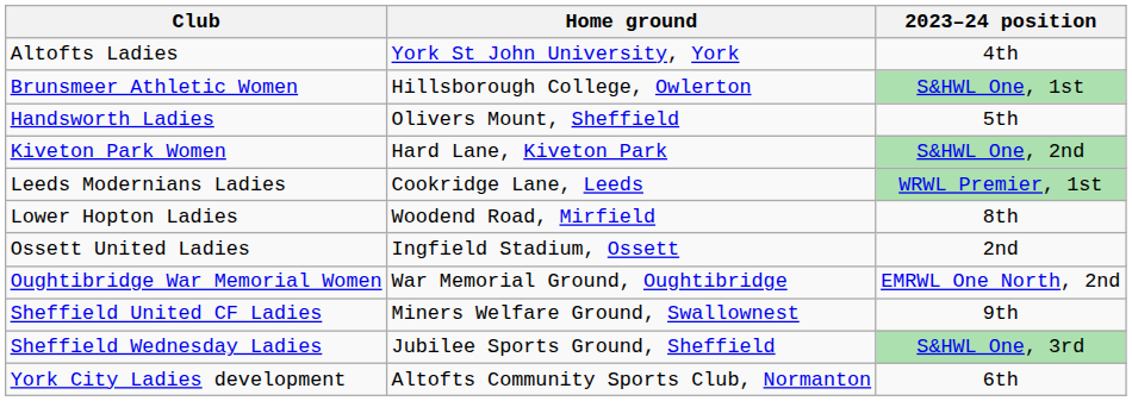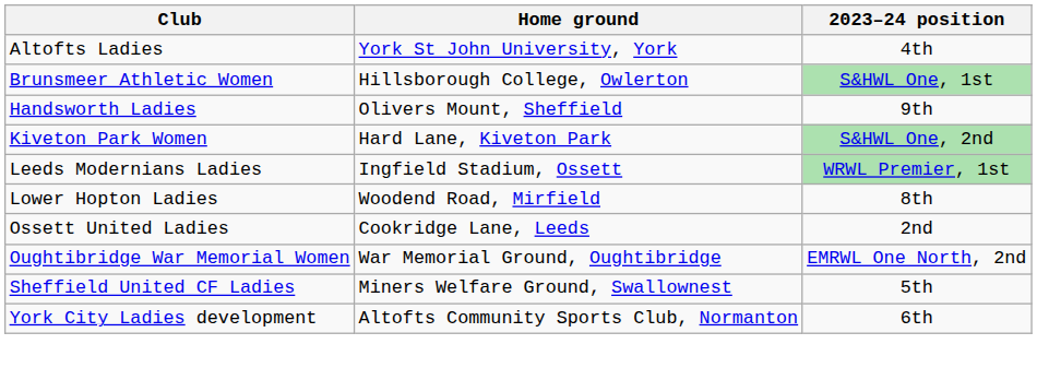 <table class="wikitable sortable">
 <tr>
 <th>Club</th>
 <th>Home ground</th>
 <th>2023–24 position</th>
 </tr>
 <tr>
 <td>Altofts Ladies</td>
 <td><a href='#'>York St John University</a>, <a href='#'>York</a></td>
 <td style="text-align:center;">4th</td>
 </tr>
 <tr>
 <td><a href='#'>Brunsmeer Athletic Women</a></td>
 <td>Hillsborough College, <a href='#'>Owlerton</a></td>
 <td style="text-align:center;" bgcolor="#ACE1AF"><a href='#'>S&HWL One</a>, 1st</td>
 </tr>
 <tr>
 <td><a href='#'>Handsworth Ladies</a></td>
 <td>Olivers Mount, <a href='#'>Sheffield</a></td>
-<td style="text-align:center;">5th</td>
+<td style="text-align:center;">9th</td>
 </tr>
 <tr>
 <td><a href='#'>Kiveton Park Women</a></td>
 <td>Hard Lane, <a href='#'>Kiveton Park</a></td>
 <td style="text-align:center;" bgcolor="#ACE1AF"><a href='#'>S&HWL One</a>, 2nd</td>
 </tr>
 <tr>
 <td>Leeds Modernians Ladies</td>
-<td>Cookridge Lane, <a href='#'>Leeds</a></td>
+<td>Ingfield Stadium, <a href='#'>Ossett</a></td>
 <td style="text-align:center;" bgcolor="#ACE1AF"><a href='#'>WRWL Premier</a>, 1st</td>
 </tr>
 <tr>
 <td>Lower Hopton Ladies</td>
 <td>Woodend Road, <a href='#'>Mirfield</a></td>
 <td style="text-align:center;">8th</td>
 </tr>
 <tr>
 <td>Ossett United Ladies</td>
-<td>Ingfield Stadium, <a href='#'>Ossett</a></td>
+<td>Cookridge Lane, <a href='#'>Leeds</a></td>
 <td style="text-align:center;">2nd</td>
 </tr>
 <tr>
 <td><a href='#'>Oughtibridge War Memorial Women</a></td>
 <td>War Memorial Ground, <a href='#'>Oughtibridge</a></td>
 <td style="text-align:center;"><a href='#'>EMRWL One North</a>, 2nd</td>
 </tr>
 <tr>
 <td><a href='#'>Sheffield United CF Ladies</a></td>
 <td>Miners Welfare Ground, <a href='#'>Swallownest</a></td>
-<td style="text-align:center;">9th</td>
-</tr>
-<tr>
-<td><a href='#'>Sheffield Wednesday Ladies</a></td>
-<td>Jubilee Sports Ground, <a href='#'>Sheffield</a></td>
-<td style="text-align:center;" bgcolor="#ACE1AF"><a href='#'>S&HWL One</a>, 3rd</td>
+<td style="text-align:center;">5th</td>
 </tr>
 <tr>
 <td><a href='#'>York City Ladies</a> development</td>
 <td>Altofts Community Sports Club, <a href='#'>Normanton</a></td>
 <td style="text-align:center;">6th</td>
 </tr>
 </table>
